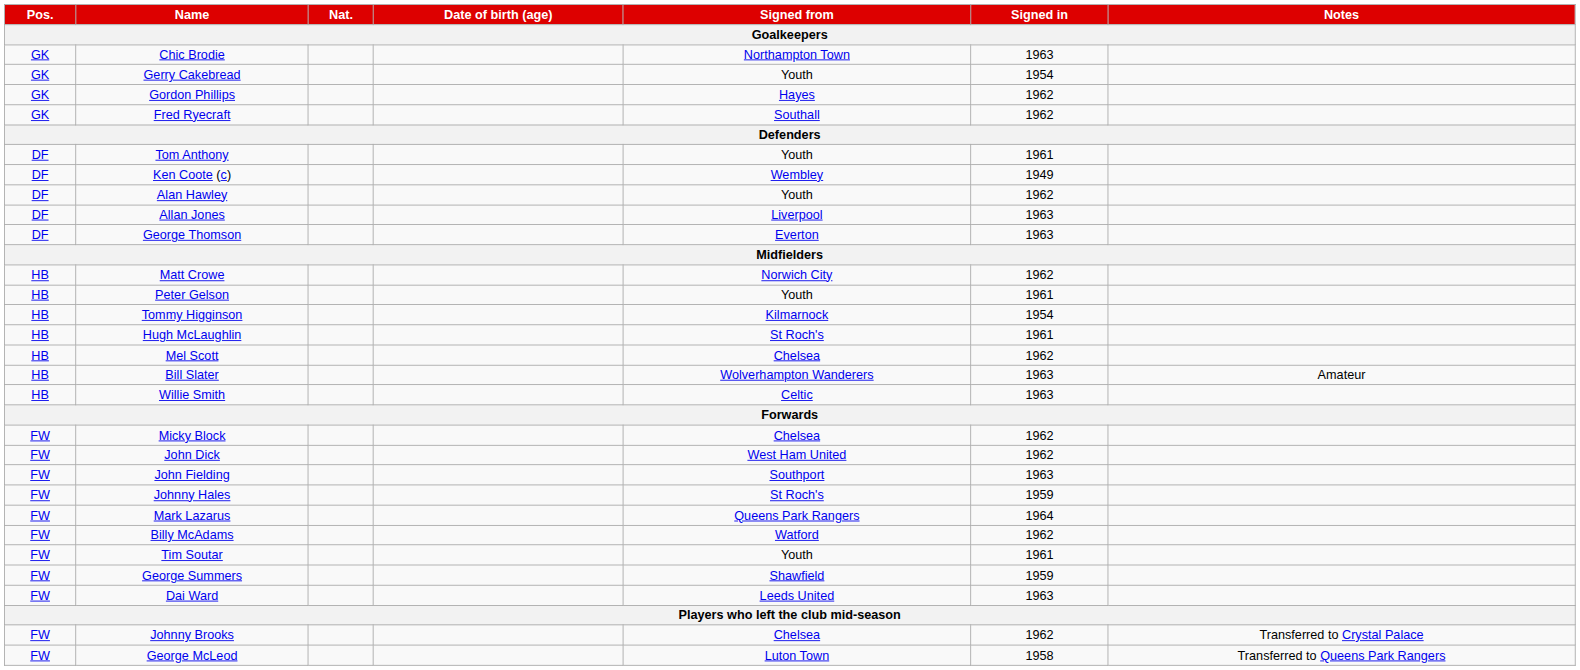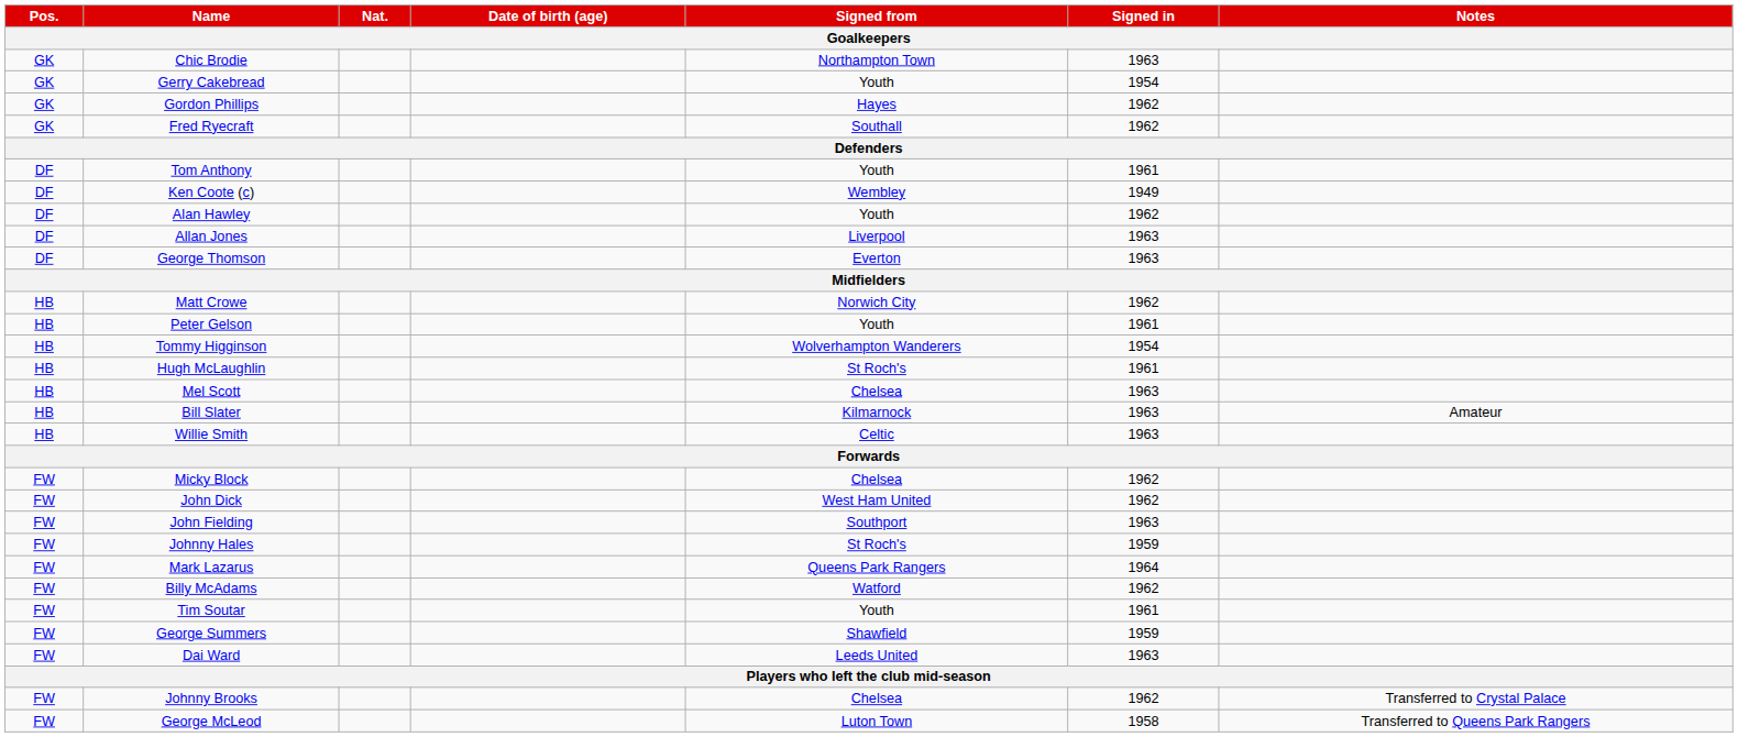 <table class="wikitable"  style="text-align:center; font-size:90%; width:90%;">
 <tr>
 <th style="background:#d00; color:white; text-align:center;">Pos.</th>
 <th style="background:#d00; color:white; text-align:center;">Name</th>
 <th style="background:#d00; color:white; text-align:center;">Nat.</th>
 <th style="background:#d00; color:white; text-align:center;">Date of birth (age)</th>
 <th style="background:#d00; color:white; text-align:center;">Signed from</th>
 <th style="background:#d00; color:white; text-align:center;">Signed in</th>
 <th style="background:#d00; color:white; text-align:center;">Notes</th>
 </tr>
 <tr>
 <th colspan="7">Goalkeepers</th>
 </tr>
 <tr>
 <td><a href='#'>GK</a></td>
 <td><a href='#'>Chic Brodie</a></td>
 <td></td>
 <td></td>
 <td><a href='#'>Northampton Town</a></td>
 <td>1963</td>
 <td></td>
 </tr>
 <tr>
 <td><a href='#'>GK</a></td>
 <td><a href='#'>Gerry Cakebread</a></td>
 <td></td>
 <td></td>
 <td>Youth</td>
 <td>1954</td>
 <td></td>
 </tr>
 <tr>
 <td><a href='#'>GK</a></td>
 <td><a href='#'>Gordon Phillips</a></td>
 <td></td>
 <td></td>
 <td><a href='#'>Hayes</a></td>
 <td>1962</td>
 <td></td>
 </tr>
 <tr>
 <td><a href='#'>GK</a></td>
 <td><a href='#'>Fred Ryecraft</a></td>
 <td></td>
 <td></td>
 <td><a href='#'>Southall</a></td>
 <td>1962</td>
 <td></td>
 </tr>
 <tr>
 <th colspan="7">Defenders</th>
 </tr>
 <tr>
 <td><a href='#'>DF</a></td>
 <td><a href='#'>Tom Anthony</a></td>
 <td></td>
 <td></td>
 <td>Youth</td>
 <td>1961</td>
 <td></td>
 </tr>
 <tr>
 <td><a href='#'>DF</a></td>
 <td><a href='#'>Ken Coote</a> (<a href='#'>c</a>)</td>
 <td></td>
 <td></td>
 <td><a href='#'>Wembley</a></td>
 <td>1949</td>
 <td></td>
 </tr>
 <tr>
 <td><a href='#'>DF</a></td>
 <td><a href='#'>Alan Hawley</a></td>
 <td></td>
 <td></td>
 <td>Youth</td>
 <td>1962</td>
 <td></td>
 </tr>
 <tr>
 <td><a href='#'>DF</a></td>
 <td><a href='#'>Allan Jones</a></td>
 <td></td>
 <td></td>
 <td><a href='#'>Liverpool</a></td>
 <td>1963</td>
 <td></td>
 </tr>
 <tr>
 <td><a href='#'>DF</a></td>
 <td><a href='#'>George Thomson</a></td>
 <td></td>
 <td></td>
 <td><a href='#'>Everton</a></td>
 <td>1963</td>
 <td></td>
 </tr>
 <tr>
 <th colspan="7">Midfielders</th>
 </tr>
 <tr>
 <td><a href='#'>HB</a></td>
 <td><a href='#'>Matt Crowe</a></td>
 <td></td>
 <td></td>
 <td><a href='#'>Norwich City</a></td>
 <td>1962</td>
 <td></td>
 </tr>
 <tr>
 <td><a href='#'>HB</a></td>
 <td><a href='#'>Peter Gelson</a></td>
 <td></td>
 <td></td>
 <td>Youth</td>
 <td>1961</td>
 <td></td>
 </tr>
 <tr>
 <td><a href='#'>HB</a></td>
 <td><a href='#'>Tommy Higginson</a></td>
 <td></td>
 <td></td>
-<td><a href='#'>Kilmarnock</a></td>
+<td><a href='#'>Wolverhampton Wanderers</a></td>
 <td>1954</td>
 <td></td>
 </tr>
 <tr>
 <td><a href='#'>HB</a></td>
 <td><a href='#'>Hugh McLaughlin</a></td>
 <td></td>
 <td></td>
 <td><a href='#'>St Roch's</a></td>
 <td>1961</td>
 <td></td>
 </tr>
 <tr>
 <td><a href='#'>HB</a></td>
 <td><a href='#'>Mel Scott</a></td>
 <td></td>
 <td></td>
 <td><a href='#'>Chelsea</a></td>
-<td>1962</td>
+<td>1963</td>
 <td></td>
 </tr>
 <tr>
 <td><a href='#'>HB</a></td>
 <td><a href='#'>Bill Slater</a></td>
 <td></td>
 <td></td>
-<td><a href='#'>Wolverhampton Wanderers</a></td>
+<td><a href='#'>Kilmarnock</a></td>
 <td>1963</td>
 <td>Amateur</td>
 </tr>
 <tr>
 <td><a href='#'>HB</a></td>
 <td><a href='#'>Willie Smith</a></td>
 <td></td>
 <td></td>
 <td><a href='#'>Celtic</a></td>
 <td>1963</td>
 <td></td>
 </tr>
 <tr>
 <th colspan="7">Forwards</th>
 </tr>
 <tr>
 <td><a href='#'>FW</a></td>
 <td><a href='#'>Micky Block</a></td>
 <td></td>
 <td></td>
 <td><a href='#'>Chelsea</a></td>
 <td>1962</td>
 <td></td>
 </tr>
 <tr>
 <td><a href='#'>FW</a></td>
 <td><a href='#'>John Dick</a></td>
 <td></td>
 <td></td>
 <td><a href='#'>West Ham United</a></td>
 <td>1962</td>
 <td></td>
 </tr>
 <tr>
 <td><a href='#'>FW</a></td>
 <td><a href='#'>John Fielding</a></td>
 <td></td>
 <td></td>
 <td><a href='#'>Southport</a></td>
 <td>1963</td>
 <td></td>
 </tr>
 <tr>
 <td><a href='#'>FW</a></td>
 <td><a href='#'>Johnny Hales</a></td>
 <td></td>
 <td></td>
 <td><a href='#'>St Roch's</a></td>
 <td>1959</td>
 <td></td>
 </tr>
 <tr>
 <td><a href='#'>FW</a></td>
 <td><a href='#'>Mark Lazarus</a></td>
 <td></td>
 <td></td>
 <td><a href='#'>Queens Park Rangers</a></td>
 <td>1964</td>
 <td></td>
 </tr>
 <tr>
 <td><a href='#'>FW</a></td>
 <td><a href='#'>Billy McAdams</a></td>
 <td></td>
 <td></td>
 <td><a href='#'>Watford</a></td>
 <td>1962</td>
 <td></td>
 </tr>
 <tr>
 <td><a href='#'>FW</a></td>
 <td><a href='#'>Tim Soutar</a></td>
 <td></td>
 <td></td>
 <td>Youth</td>
 <td>1961</td>
 <td></td>
 </tr>
 <tr>
 <td><a href='#'>FW</a></td>
 <td><a href='#'>George Summers</a></td>
 <td></td>
 <td></td>
 <td><a href='#'>Shawfield</a></td>
 <td>1959</td>
 <td></td>
 </tr>
 <tr>
 <td><a href='#'>FW</a></td>
 <td><a href='#'>Dai Ward</a></td>
 <td></td>
 <td></td>
 <td><a href='#'>Leeds United</a></td>
 <td>1963</td>
 <td></td>
 </tr>
 <tr>
 <th colspan="7">Players who left the club mid-season</th>
 </tr>
 <tr>
 <td><a href='#'>FW</a></td>
 <td><a href='#'>Johnny Brooks</a></td>
 <td></td>
 <td></td>
 <td><a href='#'>Chelsea</a></td>
 <td>1962</td>
 <td>Transferred to <a href='#'>Crystal Palace</a></td>
 </tr>
 <tr>
 <td><a href='#'>FW</a></td>
 <td><a href='#'>George McLeod</a></td>
 <td></td>
 <td></td>
 <td><a href='#'>Luton Town</a></td>
 <td>1958</td>
 <td>Transferred to <a href='#'>Queens Park Rangers</a></td>
 </tr>
 </table>
